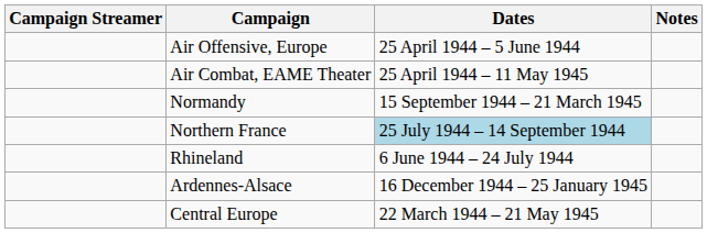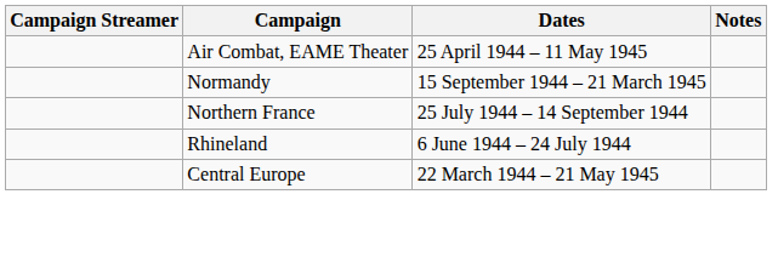 <table class="wikitable">
 <tr style="background:#efefef;">
 <th>Campaign Streamer</th>
 <th>Campaign</th>
 <th>Dates</th>
 <th>Notes</th>
-</tr>
-<tr>
-<td></td>
-<td>Air Offensive, Europe</td>
-<td>25 April 1944 – 5 June 1944</td>
-<td></td>
 </tr>
 <tr>
 <td></td>
 <td>Air Combat, EAME Theater</td>
 <td>25 April 1944 – 11 May 1945</td>
 <td></td>
 </tr>
 <tr>
 <td></td>
 <td>Normandy</td>
 <td>15 September 1944 – 21 March 1945</td>
 <td></td>
 </tr>
 <tr>
 <td></td>
 <td>Northern France</td>
-<td style="background: lightblue;">25 July 1944 – 14 September 1944</td>
+<td>25 July 1944 – 14 September 1944</td>
 <td></td>
 </tr>
 <tr>
 <td></td>
 <td>Rhineland</td>
 <td>6 June 1944 – 24 July 1944</td>
 <td></td>
 </tr>
 <tr>
 <td></td>
-<td>Ardennes-Alsace</td>
-<td>16 December 1944 – 25 January 1945</td>
-<td></td>
-</tr>
-<tr>
-<td></td>
 <td>Central Europe</td>
 <td>22 March 1944 – 21 May 1945</td>
 <td></td>
 </tr>
 </table>
